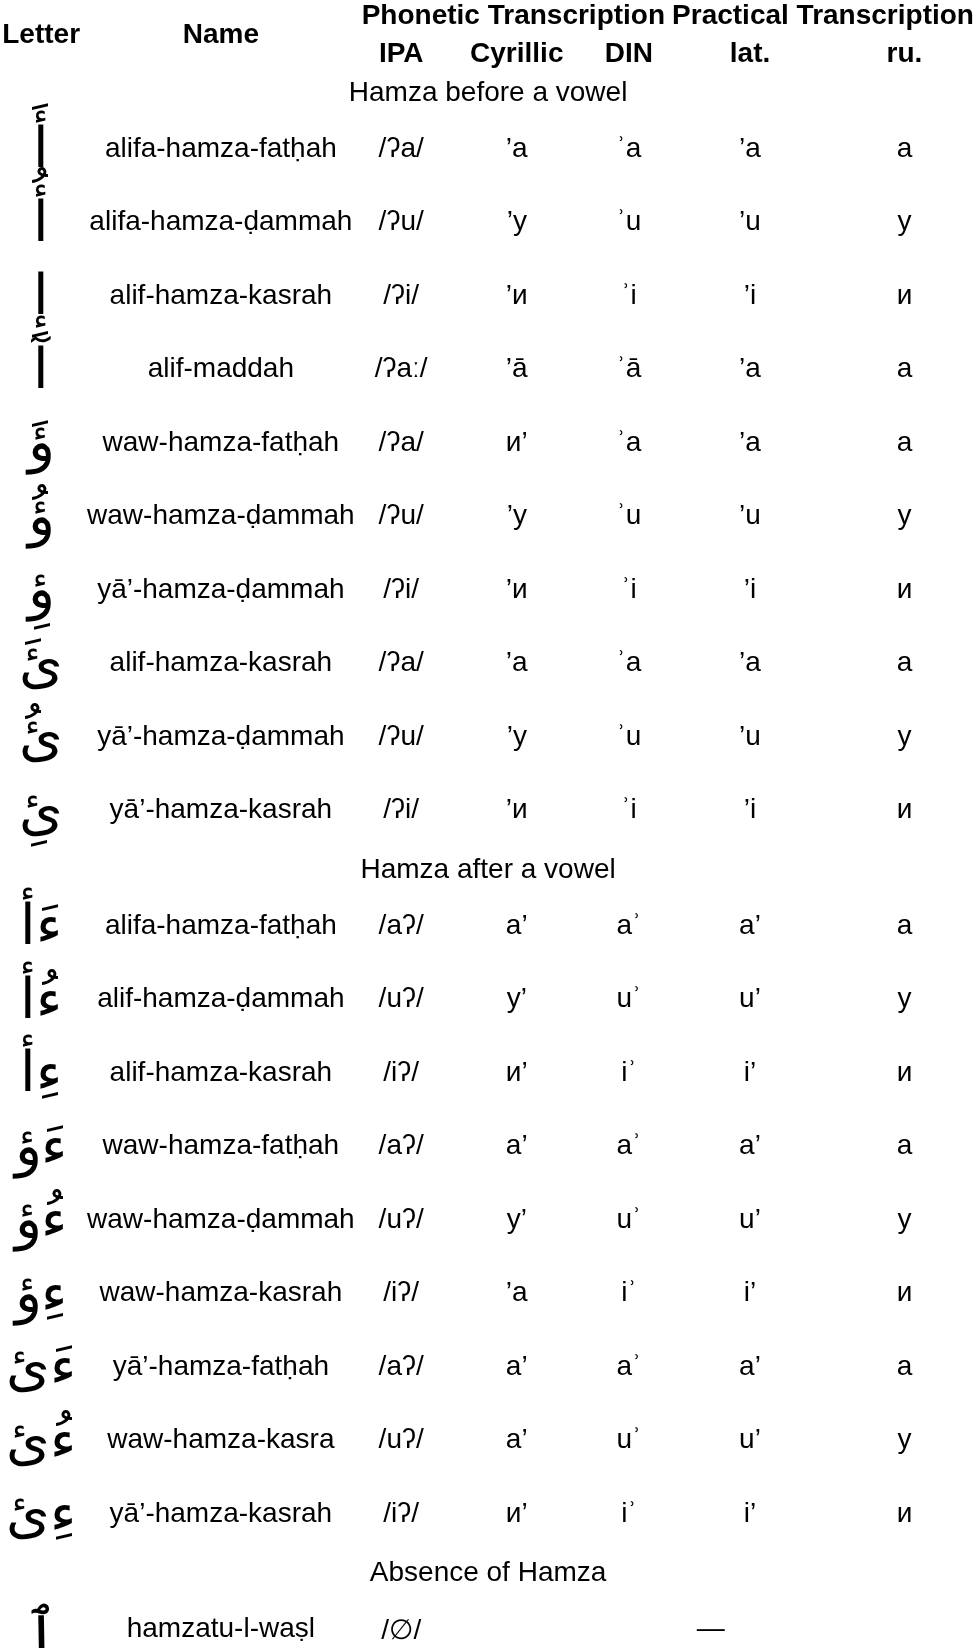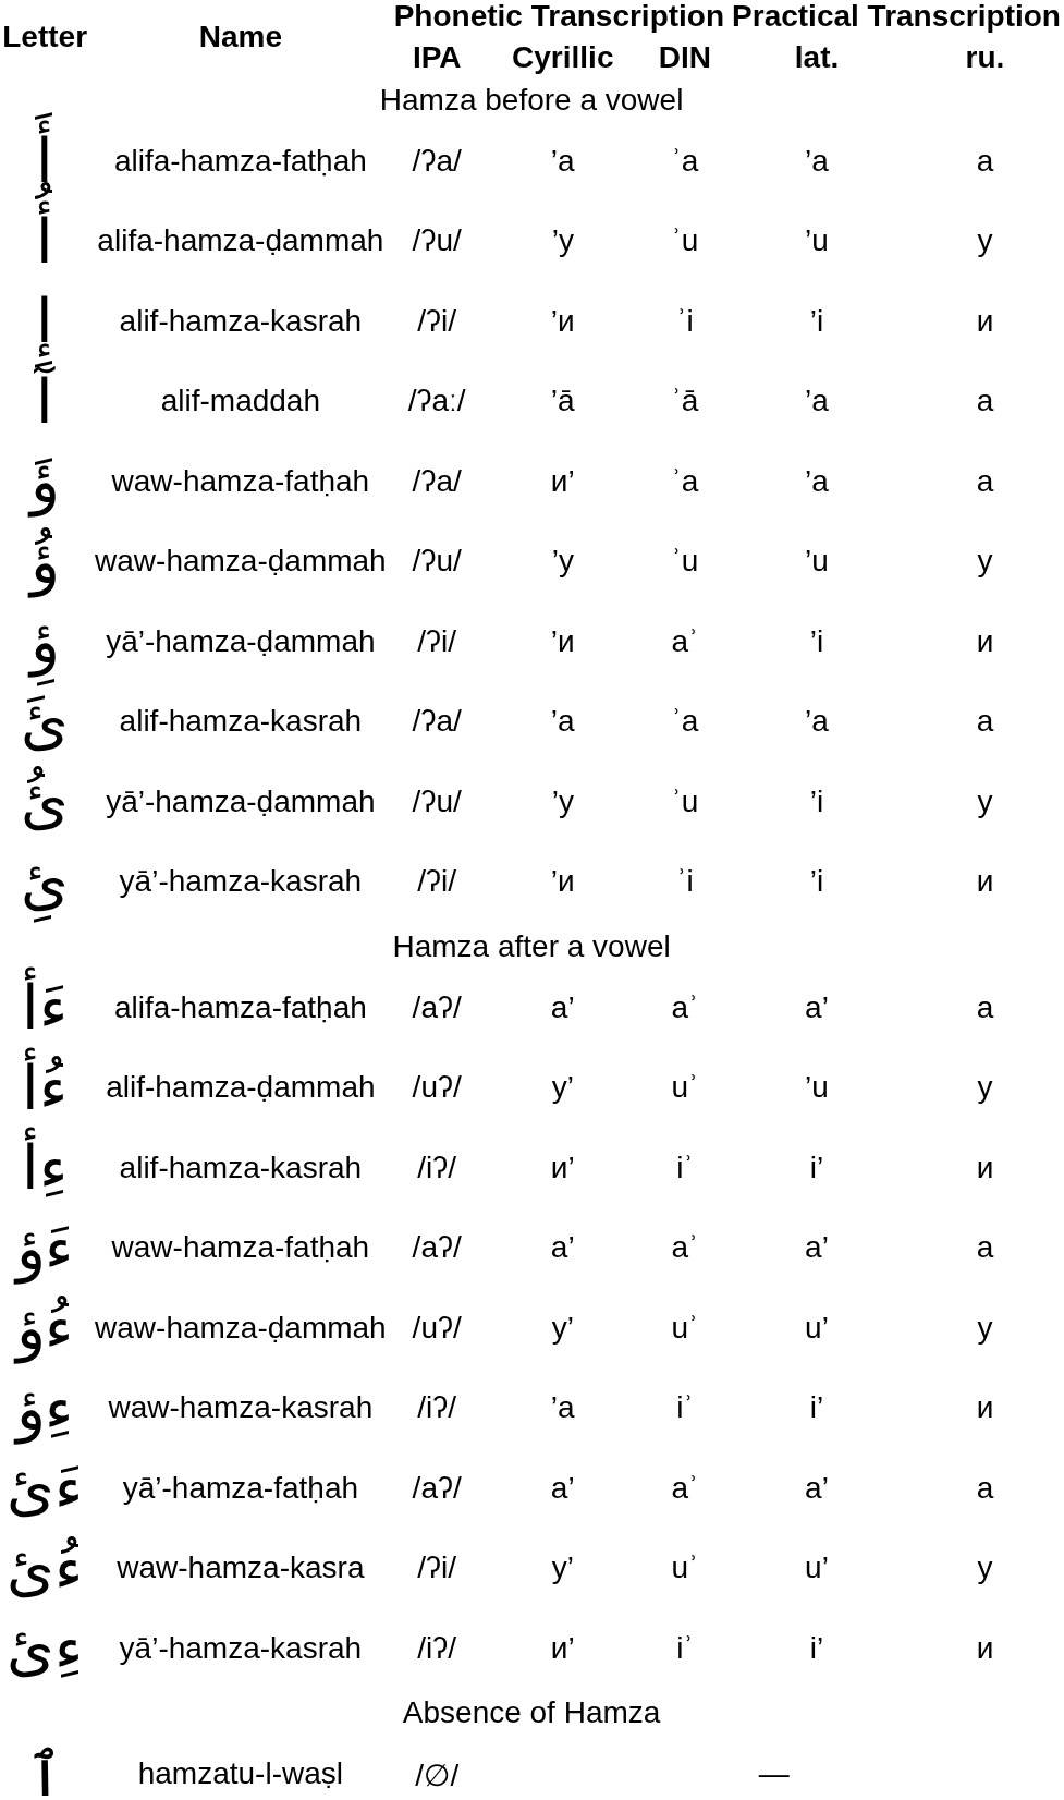 <table class="standard" style="text-align: center;">
 <tr class="bright">
 <th rowspan=2>Letter</th>
 <th rowspan=2>Name</th>
 <th colspan=3>Phonetic Transcription</th>
 <th colspan=2>Practical Transcription</th>
 </tr>
 <tr>
 <th International Phonetic Alphabet>IPA</th>
 <th>Cyrillic</th>
 <th>DIN</th>
 <th>lat.</th>
 <th>ru.</th>
 </tr>
 <tr class="bright">
 <td colspan=8>Hamza before a vowel</td>
 </tr>
 <tr>
 <td style="font-size:200%;">أَ</td>
 <td>alifa-hamza-fatḥah</td>
 <td>/ʔa/</td>
 <td>’а</td>
 <td>ʾa</td>
 <td>’a</td>
 <td>а</td>
 </tr>
 <tr>
 <td style="font-size:200%;">أُ</td>
 <td>alifa-hamza-ḍammah</td>
 <td>/ʔu/</td>
 <td>’у</td>
 <td>ʾu</td>
 <td>’u</td>
 <td>у</td>
 </tr>
 <tr>
 <td style="font-size:200%;">إِ</td>
 <td>alif-hamza-kasrah</td>
 <td>/ʔi/</td>
 <td>’и</td>
 <td>ʾi</td>
 <td>’i</td>
 <td>и</td>
 </tr>
 <tr>
 <td style="font-size:200%;">آ</td>
 <td>alif-maddah</td>
 <td>/ʔaː/</td>
 <td>’а̄</td>
 <td>ʾā</td>
 <td>’a</td>
 <td>а</td>
 </tr>
 <tr>
 <td style="font-size:200%;">ؤَ</td>
 <td>waw-hamza-fatḥah</td>
 <td>/ʔa/</td>
 <td>и’</td>
 <td>ʾa</td>
 <td>’a</td>
 <td>а</td>
 </tr>
 <tr>
 <td style="font-size:200%;">ؤُ</td>
 <td>waw-hamza-ḍammah</td>
 <td>/ʔu/</td>
 <td>’у</td>
 <td>ʾu</td>
 <td>’u</td>
 <td>у</td>
 </tr>
 <tr>
 <td style="font-size:200%;">ؤِ</td>
 <td>yā’-hamza-ḍammah</td>
 <td>/ʔi/</td>
 <td>’и</td>
-<td>ʾi</td>
+<td>aʾ</td>
 <td>’i</td>
 <td>и</td>
 </tr>
 <tr>
 <td style="font-size:200%;">ئَ</td>
 <td>alif-hamza-kasrah</td>
 <td>/ʔa/</td>
 <td>’а</td>
 <td>ʾa</td>
 <td>’a</td>
 <td>а</td>
 </tr>
 <tr>
 <td style="font-size:200%;">ئُ</td>
 <td>yā’-hamza-ḍammah</td>
 <td>/ʔu/</td>
 <td>’у</td>
 <td>ʾu</td>
-<td>’u</td>
+<td>’i</td>
 <td>у</td>
 </tr>
 <tr>
 <td style="font-size:200%;">ئِ</td>
 <td>yā’-hamza-kasrah</td>
 <td>/ʔi/</td>
 <td>’и</td>
 <td>ʾi</td>
 <td>’i</td>
 <td>и</td>
 </tr>
 <tr>
 </tr>
 <tr class="bright">
 <td colspan=8>Hamza after a vowel</td>
 </tr>
 <tr>
 <td style="font-size:200%;">ءَأ</td>
 <td>alifa-hamza-fatḥah</td>
 <td>/aʔ/</td>
 <td>а’</td>
 <td>aʾ</td>
 <td>a’</td>
 <td>а</td>
 </tr>
 <tr>
 <td style="font-size:200%;">ءُأ</td>
 <td>alif-hamza-ḍammah</td>
 <td>/uʔ/</td>
 <td>у’</td>
 <td>uʾ</td>
-<td>u’</td>
+<td>’u</td>
 <td>у</td>
 </tr>
 <tr>
 <td style="font-size:200%;">ءِأ</td>
 <td>alif-hamza-kasrah</td>
 <td>/iʔ/</td>
 <td>и’</td>
 <td>iʾ</td>
 <td>i’</td>
 <td>и</td>
 </tr>
 <tr>
 <td style="font-size:200%;">ءَؤ</td>
 <td>waw-hamza-fatḥah</td>
 <td>/aʔ/</td>
 <td>а’</td>
 <td>aʾ</td>
 <td>a’</td>
 <td>а</td>
 </tr>
 <tr>
 <td style="font-size:200%;">ءُؤ</td>
 <td>waw-hamza-ḍammah</td>
 <td>/uʔ/</td>
 <td>у’</td>
 <td>uʾ</td>
 <td>u’</td>
 <td>у</td>
 </tr>
 <tr>
 <td style="font-size:200%;">ءِؤ</td>
 <td>waw-hamza-kasrah</td>
 <td>/iʔ/</td>
 <td>’а</td>
 <td>iʾ</td>
 <td>i’</td>
 <td>и</td>
 </tr>
 <tr>
 <td style="font-size:200%;">ءَئ</td>
 <td>yā’-hamza-fatḥah</td>
 <td>/aʔ/</td>
 <td>а’</td>
 <td>aʾ</td>
 <td>a’</td>
 <td>а</td>
 </tr>
 <tr>
 <td style="font-size:200%;">ءُئ</td>
 <td>waw-hamza-kasra</td>
-<td>/uʔ/</td>
-<td>а’</td>
+<td>/ʔi/</td>
+<td>у’</td>
 <td>uʾ</td>
 <td>u’</td>
 <td>у</td>
 </tr>
 <tr>
 <td style="font-size:200%;">ءِئ</td>
 <td>yā’-hamza-kasrah</td>
 <td>/iʔ/</td>
 <td>и’</td>
 <td>iʾ</td>
 <td>i’</td>
 <td>и</td>
 </tr>
 <tr>
 </tr>
 <tr class="bright">
 <td colspan=8>Absence of Hamza</td>
 </tr>
 <tr>
 <td style="font-size:200%;">ٱ</td>
 <td>hamzatu-l-waṣl</td>
 <td>/∅/</td>
 <td colspan="5">—</td>
 </tr>
 </table>
